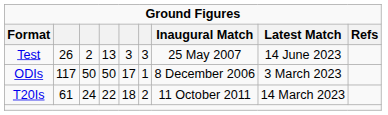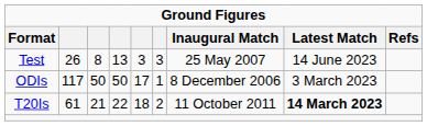 <table class="wikitable" style="text-align: center">
 <tr>
 <td colspan="10" style="text-align:center;"><strong>Ground Figures</strong></td>
 </tr>
 <tr>
 <th>Format</th>
 <th></th>
 <th></th>
 <th></th>
 <th></th>
 <th></th>
 <th>Inaugural Match</th>
 <th>Latest Match</th>
 <th>Refs</th>
 </tr>
 <tr>
 <td><a href='#'>Test</a></td>
 <td>26</td>
-<td>2</td>
+<td>8</td>
 <td>13</td>
 <td>3</td>
 <td>3</td>
 <td>25 May 2007</td>
 <td>14 June 2023</td>
 <td></td>
 </tr>
 <tr>
 <td><a href='#'>ODIs</a></td>
 <td>117</td>
 <td>50</td>
 <td>50</td>
 <td>17</td>
 <td>1</td>
 <td>8 December 2006</td>
 <td>3 March 2023</td>
 <td></td>
 </tr>
 <tr>
 <td><a href='#'>T20Is</a></td>
 <td>61</td>
-<td>24</td>
+<td>21</td>
 <td>22</td>
 <td>18</td>
 <td>2</td>
 <td>11 October 2011</td>
-<td>14 March 2023</td>
+<td><strong>14 March 2023</strong></td>
 <td></td>
 </tr>
 <tr>
 <td colspan=10 align=center><em></em></td>
 </tr>
 </table>
